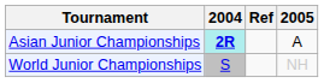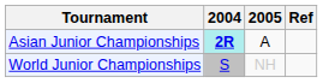 <table class="wikitable" style="font-size: 90%; text-align:center">
 <tr>
 <th>Tournament</th>
 <th>2004</th>
+<th>2005</th>
 <th>Ref</th>
-<th>2005</th>
 </tr>
 <tr>
 <td bgcolor="#ECF2FF"; align="left"><a href='#'>Asian Junior Championships</a></td>
 <td bgcolor=AFEEEE><strong><a href='#'>2R</a></strong></td>
+<td>A</td>
 <td></td>
-<td>A</td>
 </tr>
 <tr>
 <td bgcolor="#ECF2FF"; align="left"><a href='#'>World Junior Championships</a></td>
 <td bgcolor=silver><a href='#'>S</a></td>
+<td style=color:#ccc>NH</td>
 <td></td>
-<td style=color:#ccc>NH</td>
 </tr>
 </table>
